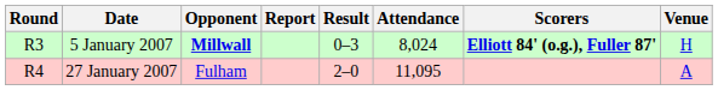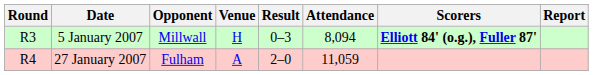 <table class="wikitable" style="font-size:100%; text-align:center">
 <tr>
 <th>Round</th>
 <th>Date</th>
 <th>Opponent</th>
-<th>Report</th>
+<th>Venue</th>
 <th>Result</th>
 <th>Attendance</th>
 <th>Scorers</th>
-<th>Venue</th>
+<th>Report</th>
 </tr>
 <tr style="background-color: #CCFFCC;">
 <td>R3</td>
 <td>5 January 2007</td>
-<td><strong><a href='#'>Millwall</a></strong></td>
+<td><a href='#'>Millwall</a></td>
+<td><a href='#'>H</a></td>
+<td>0–3</td>
+<td>8,094</td>
+<td><strong><a href='#'>Elliott</a> 84' (o.g.), <a href='#'>Fuller</a> 87'</strong></td>
 <td></td>
-<td>0–3</td>
-<td>8,024</td>
-<td><strong><a href='#'>Elliott</a> 84' (o.g.), <a href='#'>Fuller</a> 87'</strong></td>
-<td><a href='#'>H</a></td>
 </tr>
 <tr style="background-color: #FFCCCC;">
 <td>R4</td>
 <td>27 January 2007</td>
 <td><a href='#'>Fulham</a></td>
+<td><a href='#'>A</a></td>
+<td>2–0</td>
+<td>11,059</td>
 <td></td>
-<td>2–0</td>
-<td>11,095</td>
 <td></td>
-<td><a href='#'>A</a></td>
 </tr>
 </table>
